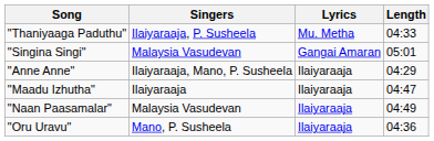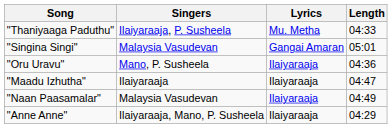 <table class="wikitable" style="font-size:95%;">
 <tr>
 <th>Song</th>
 <th>Singers</th>
 <th>Lyrics</th>
 <th>Length</th>
 </tr>
 <tr>
 <td>"Thaniyaaga Paduthu"</td>
 <td><a href='#'>Ilaiyaraaja</a>, <a href='#'>P. Susheela</a></td>
 <td><a href='#'>Mu. Metha</a></td>
 <td>04:33</td>
 </tr>
 <tr>
 <td>"Singina Singi"</td>
 <td><a href='#'>Malaysia Vasudevan</a></td>
 <td><a href='#'>Gangai Amaran</a></td>
 <td>05:01</td>
 </tr>
 <tr>
-<td>"Anne Anne"</td>
-<td>Ilaiyaraaja, Mano, P. Susheela</td>
-<td>Ilaiyaraaja</td>
-<td>04:29</td>
+<td>"Oru Uravu"</td>
+<td><a href='#'>Mano</a>, P. Susheela</td>
+<td><a href='#'>Ilaiyaraaja</a></td>
+<td>04:36</td>
 </tr>
 <tr>
 <td>"Maadu Izhutha"</td>
 <td>Ilaiyaraaja</td>
 <td>Ilaiyaraaja</td>
 <td>04:47</td>
 </tr>
 <tr>
 <td>"Naan Paasamalar"</td>
 <td>Malaysia Vasudevan</td>
 <td><a href='#'>Ilaiyaraaja</a></td>
 <td>04:49</td>
 </tr>
 <tr>
-<td>"Oru Uravu"</td>
-<td><a href='#'>Mano</a>, P. Susheela</td>
-<td><a href='#'>Ilaiyaraaja</a></td>
-<td>04:36</td>
+<td>"Anne Anne"</td>
+<td>Ilaiyaraaja, Mano, P. Susheela</td>
+<td>Ilaiyaraaja</td>
+<td>04:29</td>
 </tr>
 </table>
